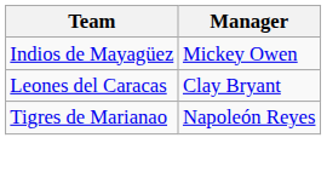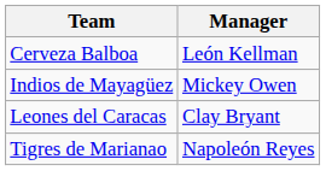 <table class="wikitable">
 <tr>
 <th>Team</th>
 <th>Manager</th>
+</tr>
+<tr>
+<td> <a href='#'>Cerveza Balboa</a></td>
+<td> <a href='#'>León Kellman</a></td>
 </tr>
 <tr>
 <td> <a href='#'>Indios de Mayagüez</a></td>
 <td> <a href='#'>Mickey Owen</a></td>
 </tr>
 <tr>
 <td> <a href='#'>Leones del Caracas</a></td>
 <td> <a href='#'>Clay Bryant</a></td>
 </tr>
 <tr>
 <td> <a href='#'>Tigres de Marianao</a></td>
 <td> <a href='#'>Napoleón Reyes</a></td>
 </tr>
 </table>
